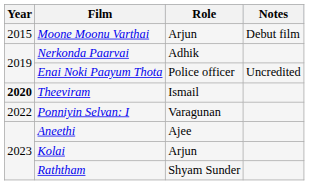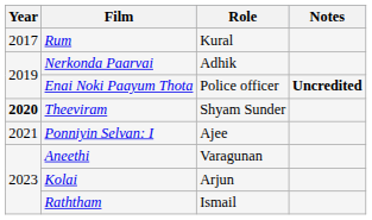 <table class="wikitable sortable" style="background:#f5f5f5;">
 <tr style="background:#B0C4DE;">
 <th>Year</th>
 <th>Film</th>
 <th>Role</th>
 <th class="unsortable">Notes</th>
 </tr>
 <tr>
-<td>2015</td>
-<td><em><a href='#'>Moone Moonu Varthai</a></em></td>
-<td>Arjun</td>
-<td>Debut film</td>
+<td>2017</td>
+<td><em><a href='#'>Rum</a></em></td>
+<td>Kural</td>
+<td></td>
 </tr>
 <tr>
 <td rowspan="2">2019</td>
 <td><em><a href='#'>Nerkonda Paarvai</a></em></td>
 <td>Adhik</td>
 <td></td>
 </tr>
 <tr>
 <td><em><a href='#'>Enai Noki Paayum Thota</a></em></td>
 <td>Police officer</td>
-<td>Uncredited</td>
+<td><strong>Uncredited</strong></td>
 </tr>
 <tr>
 <td><strong>2020</strong></td>
 <td><em><a href='#'>Theeviram</a></em></td>
-<td>Ismail</td>
+<td>Shyam Sunder</td>
 <td></td>
 </tr>
 <tr>
-<td>2022</td>
+<td>2021</td>
 <td><em><a href='#'>Ponniyin Selvan: I</a></em></td>
-<td>Varagunan</td>
+<td>Ajee</td>
 <td></td>
 </tr>
 <tr>
 <td rowspan="3">2023</td>
 <td><em><a href='#'>Aneethi</a></em></td>
-<td>Ajee</td>
+<td>Varagunan</td>
 <td></td>
 </tr>
 <tr>
 <td><em><a href='#'>Kolai</a></em></td>
 <td>Arjun</td>
 <td></td>
 </tr>
 <tr>
 <td><em><a href='#'>Raththam</a></em></td>
-<td>Shyam Sunder</td>
+<td>Ismail</td>
 <td></td>
 </tr>
 </table>
